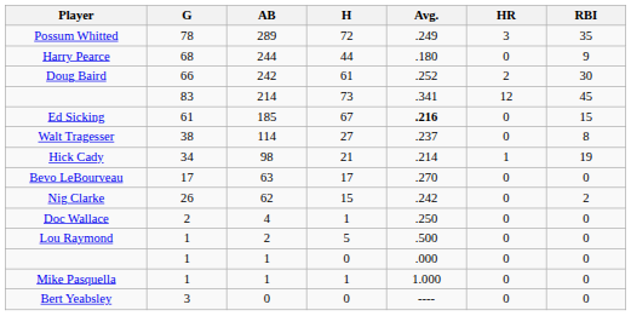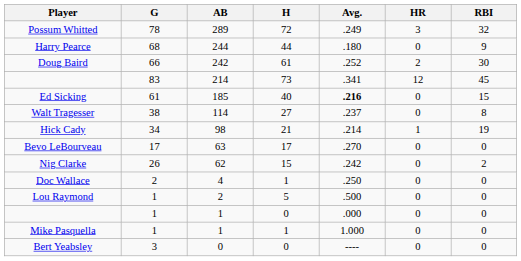 <table class="wikitable sortable">
 <tr>
 <th bgcolor="#DDDDFF" width="16%">Player</th>
 <th bgcolor="#DDDDFF" width="9%">G</th>
 <th bgcolor="#DDDDFF" width="9%">AB</th>
 <th bgcolor="#DDDDFF" width="9%">H</th>
 <th bgcolor="#DDDDFF" width="9%">Avg.</th>
 <th bgcolor="#DDDDFF" width="9%">HR</th>
 <th bgcolor="#DDDDFF" width="9%">RBI</th>
 </tr>
 <tr align="center">
 <td><a href='#'>Possum Whitted</a></td>
 <td>78</td>
 <td>289</td>
 <td>72</td>
 <td>.249</td>
 <td>3</td>
-<td>35</td>
+<td>32</td>
 </tr>
 <tr align=center>
 <td><a href='#'>Harry Pearce</a></td>
 <td>68</td>
 <td>244</td>
 <td>44</td>
 <td>.180</td>
 <td>0</td>
 <td>9</td>
 </tr>
 <tr align=center>
 <td><a href='#'>Doug Baird</a></td>
 <td>66</td>
 <td>242</td>
 <td>61</td>
 <td>.252</td>
 <td>2</td>
 <td>30</td>
 </tr>
 <tr align=center>
 <td></td>
 <td>83</td>
 <td>214</td>
 <td>73</td>
 <td>.341</td>
 <td>12</td>
 <td>45</td>
 </tr>
 <tr align="center">
 <td><a href='#'>Ed Sicking</a></td>
 <td>61</td>
 <td>185</td>
-<td>67</td>
+<td>40</td>
 <td><strong>.216</strong></td>
 <td>0</td>
 <td>15</td>
 </tr>
 <tr align=center>
 <td><a href='#'>Walt Tragesser</a></td>
 <td>38</td>
 <td>114</td>
 <td>27</td>
 <td>.237</td>
 <td>0</td>
 <td>8</td>
 </tr>
 <tr align=center>
 <td><a href='#'>Hick Cady</a></td>
 <td>34</td>
 <td>98</td>
 <td>21</td>
 <td>.214</td>
 <td>1</td>
 <td>19</td>
 </tr>
 <tr align=center>
 <td><a href='#'>Bevo LeBourveau</a></td>
 <td>17</td>
 <td>63</td>
 <td>17</td>
 <td>.270</td>
 <td>0</td>
 <td>0</td>
 </tr>
 <tr align=center>
 <td><a href='#'>Nig Clarke</a></td>
 <td>26</td>
 <td>62</td>
 <td>15</td>
 <td>.242</td>
 <td>0</td>
 <td>2</td>
 </tr>
 <tr align=center>
 <td><a href='#'>Doc Wallace</a></td>
 <td>2</td>
 <td>4</td>
 <td>1</td>
 <td>.250</td>
 <td>0</td>
 <td>0</td>
 </tr>
 <tr align=center>
 <td><a href='#'>Lou Raymond</a></td>
 <td>1</td>
 <td>2</td>
 <td>5</td>
 <td>.500</td>
 <td>0</td>
 <td>0</td>
 </tr>
 <tr align=center>
 <td></td>
 <td>1</td>
 <td>1</td>
 <td>0</td>
 <td>.000</td>
 <td>0</td>
 <td>0</td>
 </tr>
 <tr align=center>
 <td><a href='#'>Mike Pasquella</a></td>
 <td>1</td>
 <td>1</td>
 <td>1</td>
 <td>1.000</td>
 <td>0</td>
 <td>0</td>
 </tr>
 <tr align=center>
 <td><a href='#'>Bert Yeabsley</a></td>
 <td>3</td>
 <td>0</td>
 <td>0</td>
 <td>----</td>
 <td>0</td>
 <td>0</td>
 </tr>
 </table>
